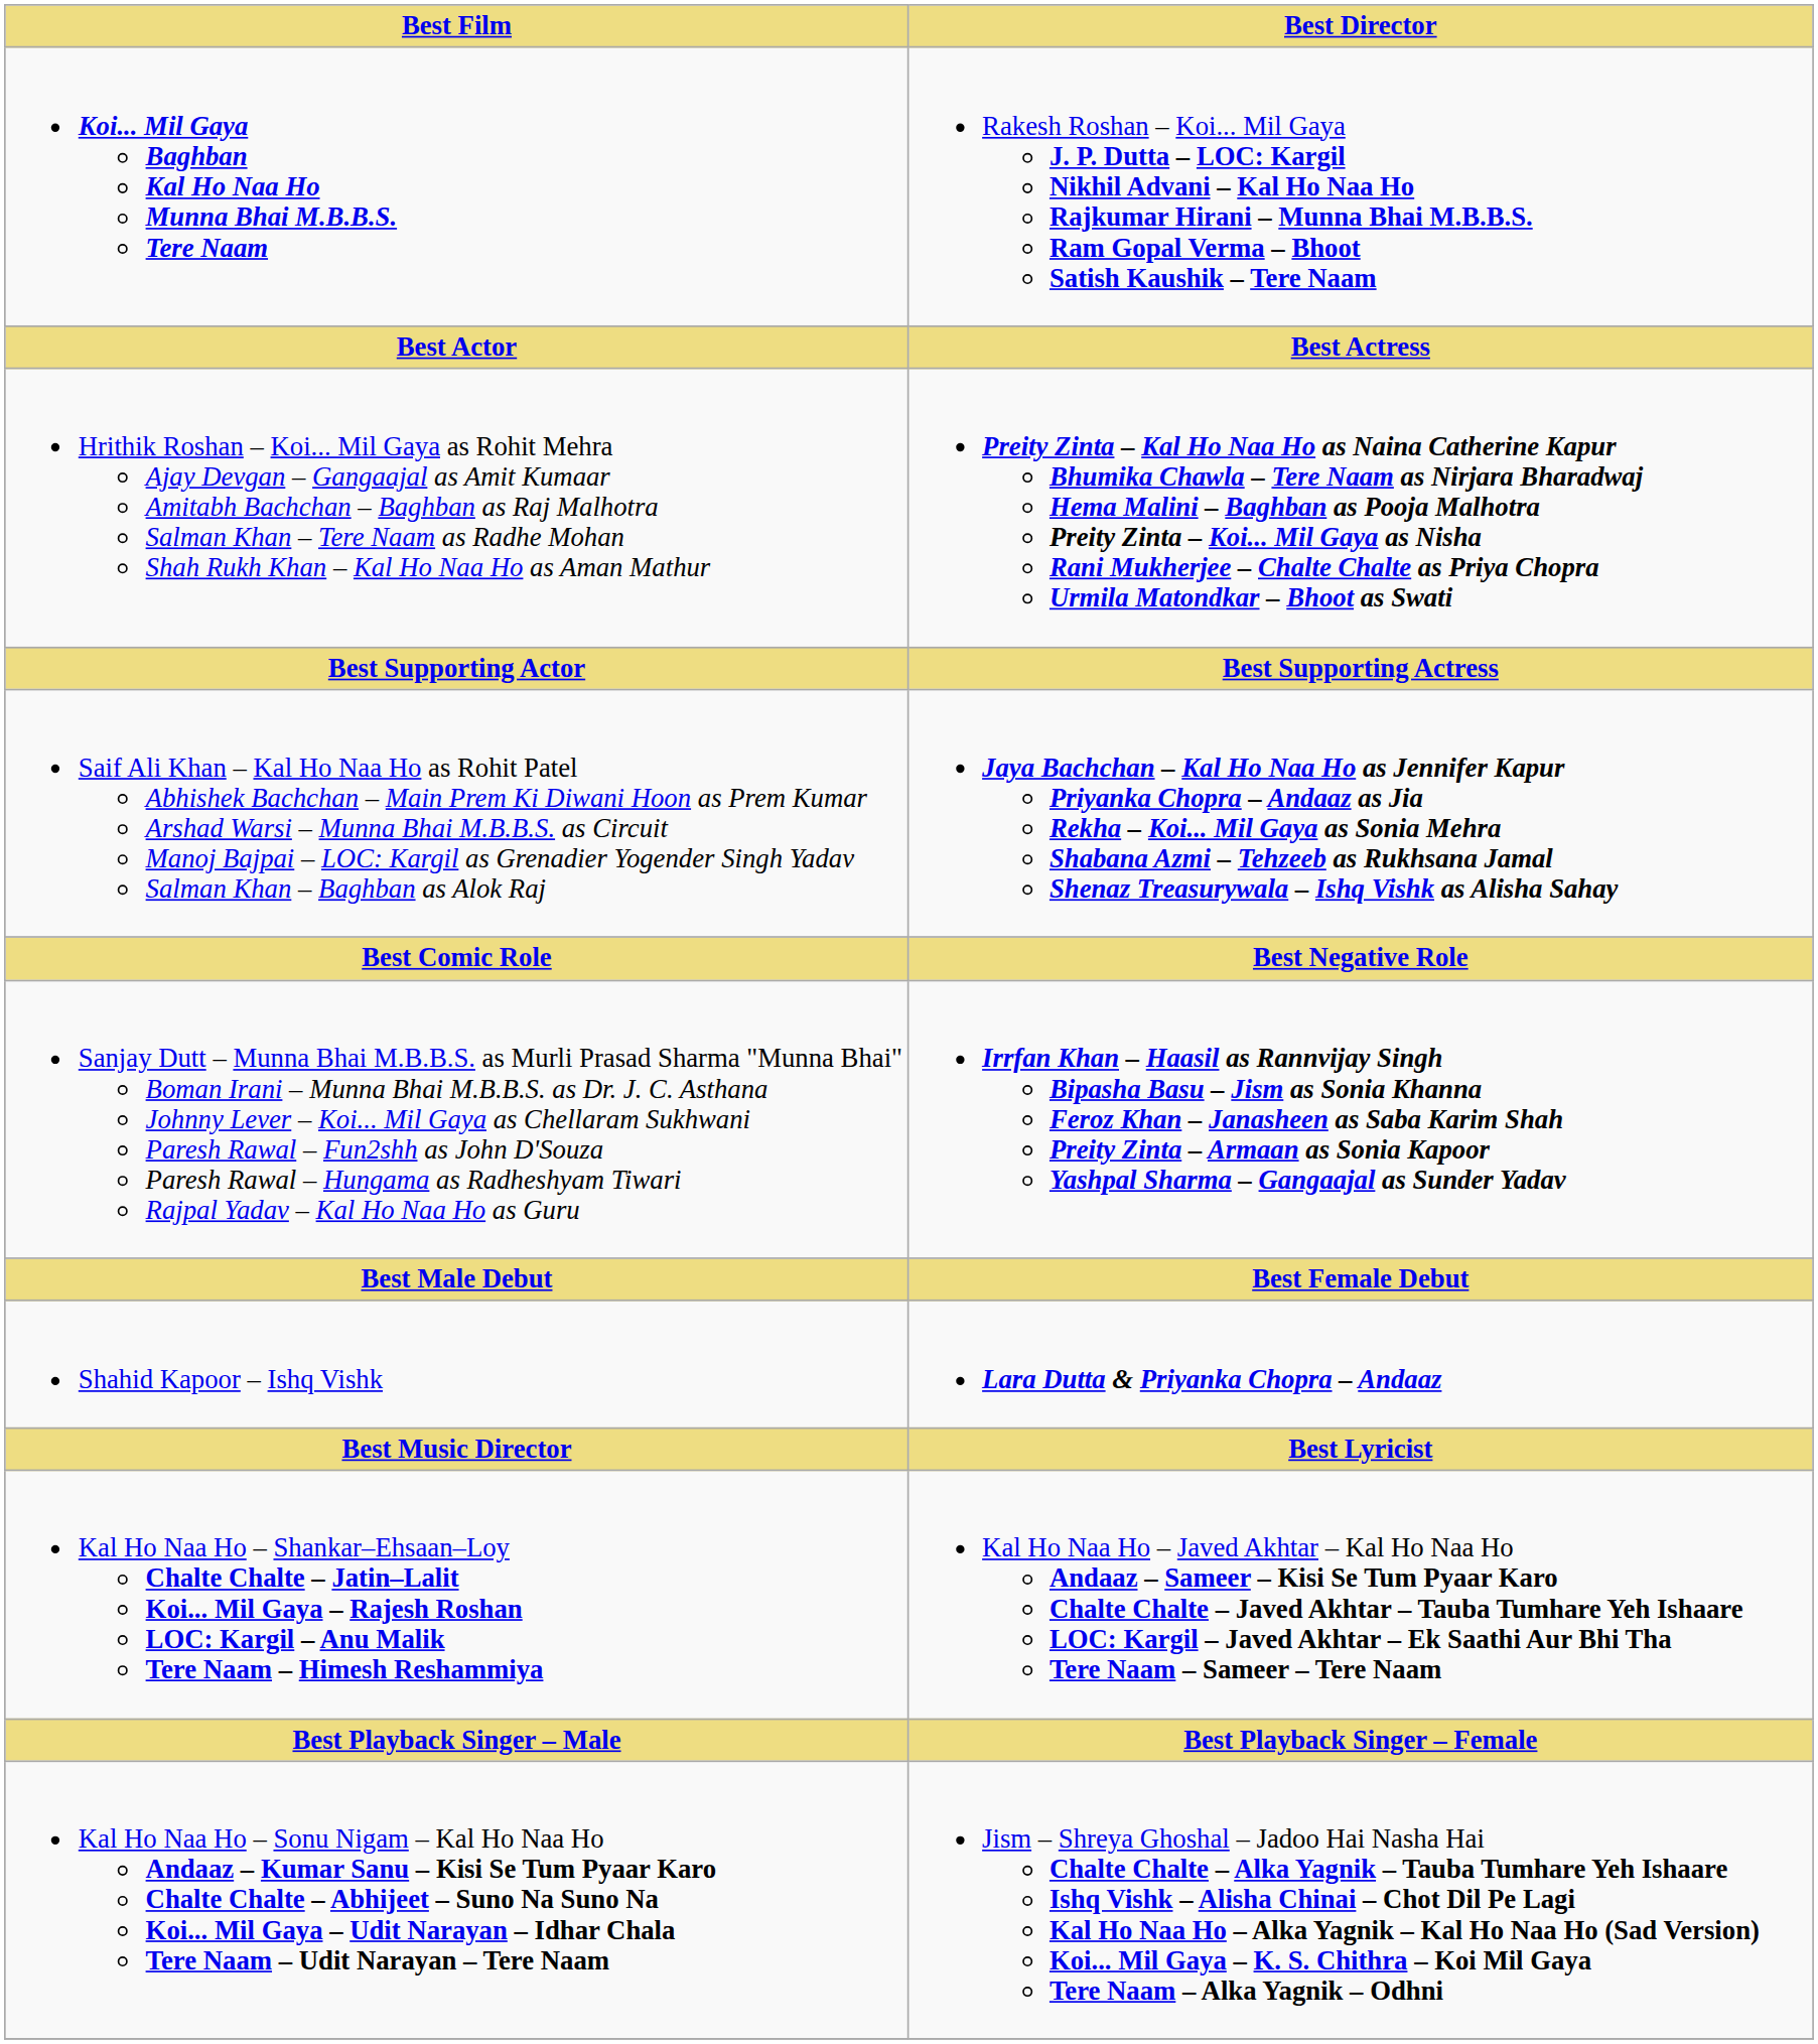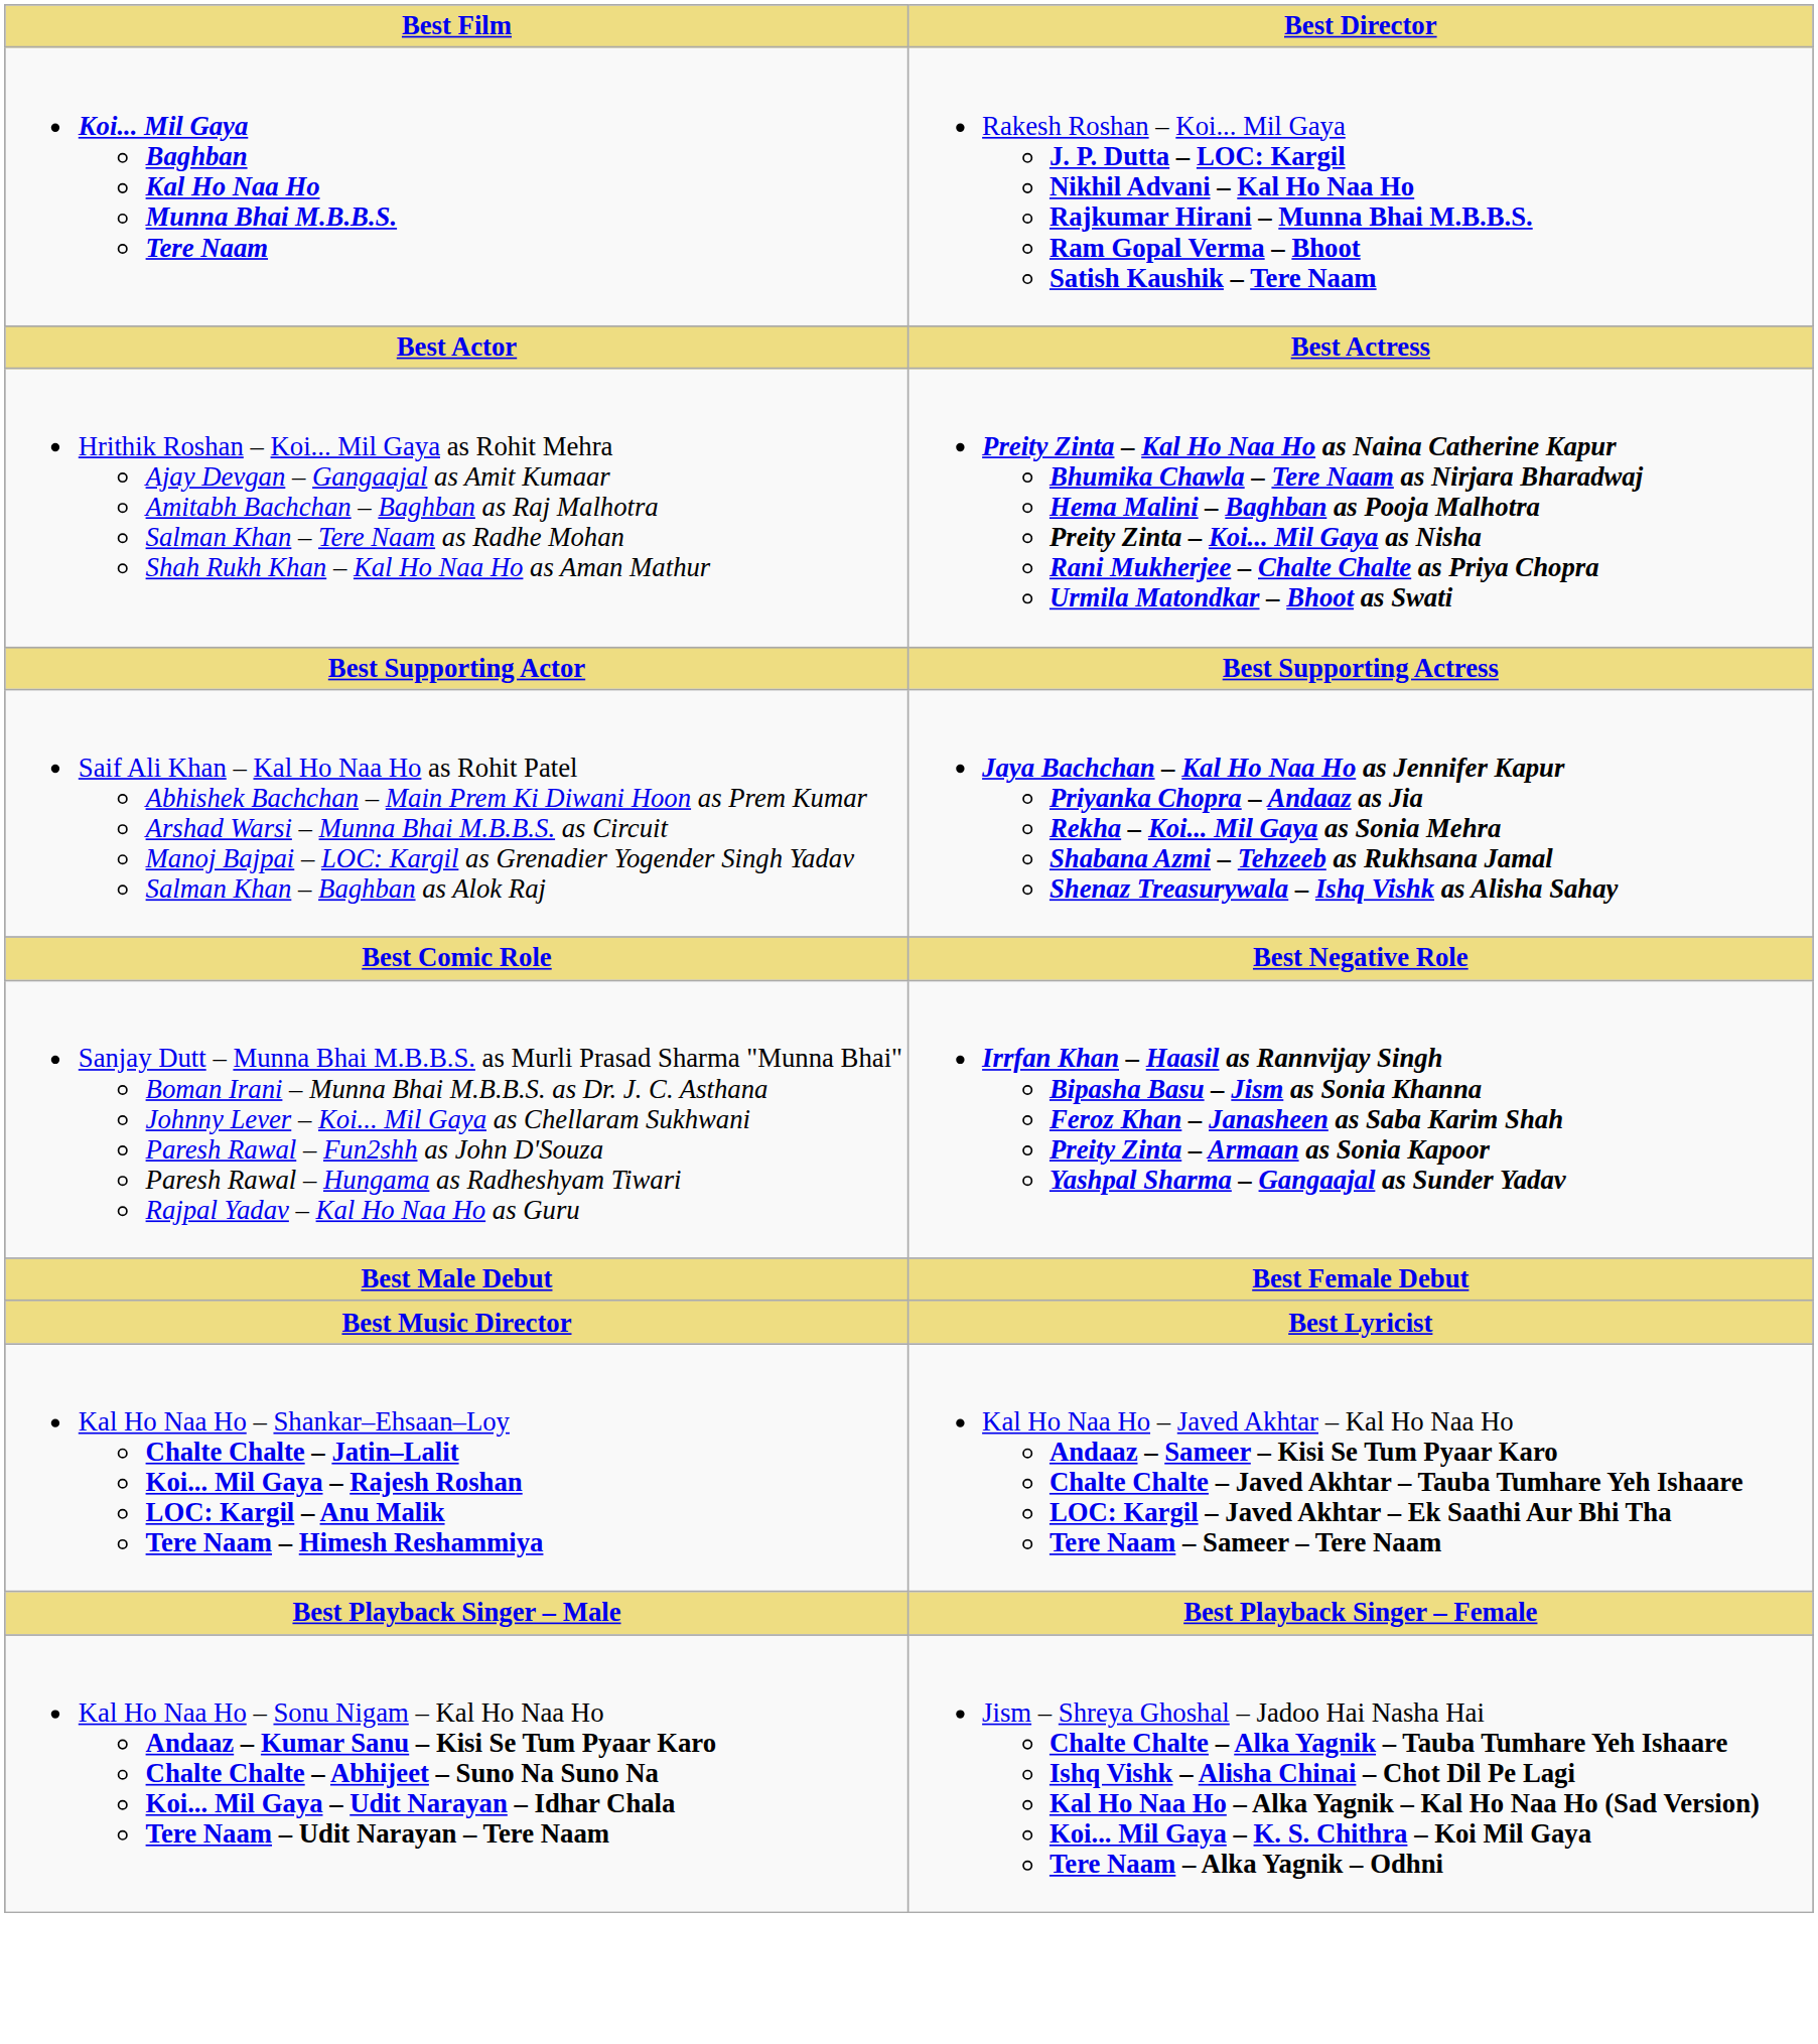 <table class="wikitable">
 <tr>
 <th style="background:#EEDD82; width:50%;"><a href='#'>Best Film</a></th>
 <th style="background:#EEDD82; width:50%;"><a href='#'>Best Director</a></th>
 </tr>
 <tr>
 <td valign="top"><br><ul><li><strong> <em><a href='#'>Koi... Mil Gaya </a><strong><em><ul><li></em><a href='#'>Baghban</a><em></li><li></em><a href='#'>Kal Ho Naa Ho</a><em></li><li></em><a href='#'>Munna Bhai M.B.B.S.</a><em></li><li></em><a href='#'>Tere Naam</a><em></li></ul></li></ul></td>
 <td valign="top"><br><ul><li></strong> </em><a href='#'>Rakesh Roshan</a> – <a href='#'>Koi... Mil Gaya</a><em> <strong><ul><li></em><a href='#'>J. P. Dutta</a> – <a href='#'>LOC: Kargil</a><em></li><li></em><a href='#'>Nikhil Advani</a> – <a href='#'>Kal Ho Naa Ho</a><em></li><li></em><a href='#'>Rajkumar Hirani</a> – <a href='#'>Munna Bhai M.B.B.S.</a><em></li><li></em><a href='#'>Ram Gopal Verma</a> – <a href='#'>Bhoot</a><em></li><li></em><a href='#'>Satish Kaushik</a> – <a href='#'>Tere Naam</a><em></li></ul></li></ul></td>
 </tr>
 <tr>
 <th style="background:#EEDD82;"><a href='#'>Best Actor</a></th>
 <th style="background:#EEDD82;"><a href='#'>Best Actress</a></th>
 </tr>
 <tr>
 <td valign="top"><br><ul><li></strong> </em><a href='#'>Hrithik Roshan</a> – <a href='#'>Koi... Mil Gaya</a> as Rohit Mehra</em></strong><ul><li><em><a href='#'>Ajay Devgan</a> – <a href='#'>Gangaajal</a> as Amit Kumaar</em></li><li><em><a href='#'>Amitabh Bachchan</a> – <a href='#'>Baghban</a> as Raj Malhotra</em></li><li><em><a href='#'>Salman Khan</a> – <a href='#'>Tere Naam</a> as Radhe Mohan</em></li><li><em><a href='#'>Shah Rukh Khan</a> – <a href='#'>Kal Ho Naa Ho</a> as Aman Mathur</em></li></ul></li></ul></td>
 <td valign="top"><br><ul><li><strong> <em><a href='#'>Preity Zinta</a> – <a href='#'>Kal Ho Naa Ho</a> as Naina Catherine Kapur<strong><em><ul><li></em><a href='#'>Bhumika Chawla</a> – <a href='#'>Tere Naam</a> as Nirjara Bharadwaj<em></li><li></em><a href='#'>Hema Malini</a> – <a href='#'>Baghban</a> as Pooja Malhotra<em></li><li></em>Preity Zinta – <a href='#'>Koi... Mil Gaya</a> as Nisha<em></li><li></em><a href='#'>Rani Mukherjee</a> – <a href='#'>Chalte Chalte</a> as Priya Chopra<em></li><li></em><a href='#'>Urmila Matondkar</a> – <a href='#'>Bhoot</a> as Swati<em></li></ul></li></ul></td>
 </tr>
 <tr>
 <th style="background:#EEDD82;"><a href='#'>Best Supporting Actor</a></th>
 <th style="background:#EEDD82;"><a href='#'>Best Supporting Actress</a></th>
 </tr>
 <tr>
 <td valign="top"><br><ul><li></strong> </em><a href='#'>Saif Ali Khan</a> – <a href='#'>Kal Ho Naa Ho</a> as Rohit Patel</em></strong><ul><li><em><a href='#'>Abhishek Bachchan</a> – <a href='#'>Main Prem Ki Diwani Hoon</a> as Prem Kumar</em></li><li><em><a href='#'>Arshad Warsi</a> – <a href='#'>Munna Bhai M.B.B.S.</a> as Circuit</em></li><li><em><a href='#'>Manoj Bajpai</a> – <a href='#'>LOC: Kargil</a> as Grenadier Yogender Singh Yadav</em></li><li><em><a href='#'>Salman Khan</a> – <a href='#'>Baghban</a> as Alok Raj</em></li></ul></li></ul></td>
 <td valign="top"><br><ul><li><strong> <em><a href='#'>Jaya Bachchan</a> – <a href='#'>Kal Ho Naa Ho</a> as Jennifer Kapur<strong><em><ul><li></em><a href='#'>Priyanka Chopra</a> – <a href='#'>Andaaz</a> as Jia<em></li><li></em><a href='#'>Rekha</a> – <a href='#'>Koi... Mil Gaya</a> as Sonia Mehra<em></li><li></em><a href='#'>Shabana Azmi</a> – <a href='#'>Tehzeeb</a> as Rukhsana Jamal<em></li><li></em><a href='#'>Shenaz Treasurywala</a> – <a href='#'>Ishq Vishk</a> as Alisha Sahay<em></li></ul></li></ul></td>
 </tr>
 <tr>
 <th style="background:#EEDD82;"><a href='#'>Best Comic Role</a></th>
 <th style="background:#EEDD82;"><a href='#'>Best Negative Role</a></th>
 </tr>
 <tr>
 <td valign="top"><br><ul><li></strong> </em><a href='#'>Sanjay Dutt</a> – <a href='#'>Munna Bhai M.B.B.S.</a>  as Murli Prasad Sharma "Munna Bhai"</em></strong><ul><li><em><a href='#'>Boman Irani</a> – Munna Bhai M.B.B.S. as Dr. J. C. Asthana</em></li><li><em><a href='#'>Johnny Lever</a> – <a href='#'>Koi... Mil Gaya</a> as Chellaram Sukhwani</em></li><li><em><a href='#'>Paresh Rawal</a> – <a href='#'>Fun2shh</a> as John D'Souza</em></li><li><em>Paresh Rawal – <a href='#'>Hungama</a> as Radheshyam Tiwari</em></li><li><em><a href='#'>Rajpal Yadav</a> – <a href='#'>Kal Ho Naa Ho</a> as Guru</em></li></ul></li></ul></td>
 <td valign="top"><br><ul><li><strong> <em><a href='#'>Irrfan Khan</a> – <a href='#'>Haasil</a> as Rannvijay Singh<strong><em><ul><li></em><a href='#'>Bipasha Basu</a> – <a href='#'>Jism</a> as Sonia Khanna<em></li><li></em><a href='#'>Feroz Khan</a> – <a href='#'>Janasheen</a> as Saba Karim Shah<em></li><li></em><a href='#'>Preity Zinta</a> – <a href='#'>Armaan</a> as Sonia Kapoor<em></li><li></em><a href='#'>Yashpal Sharma</a> – <a href='#'>Gangaajal</a> as Sunder Yadav<em></li></ul></li></ul></td>
 </tr>
 <tr>
 <th style="background:#EEDD82;"><a href='#'>Best Male Debut</a></th>
 <th style="background:#EEDD82;"><a href='#'>Best Female Debut</a></th>
 </tr>
 <tr>
-<td valign="top"><br><ul><li></em></strong><a href='#'>Shahid Kapoor</a> – <a href='#'>Ishq Vishk</a></em> </strong></li></ul></td>
-<td valign="top"><br><ul><li><strong><em><a href='#'>Lara Dutta</a> &<em> </em><a href='#'>Priyanka Chopra</a> – <a href='#'>Andaaz</a><em> <strong></li></ul></td>
-</tr>
-<tr>
 <th style="background:#EEDD82;"><a href='#'>Best Music Director</a></th>
 <th style="background:#EEDD82;"><a href='#'>Best Lyricist</a></th>
 </tr>
 <tr>
 <td valign="top"><br><ul><li></strong> </em><a href='#'>Kal Ho Naa Ho</a> – <a href='#'>Shankar–Ehsaan–Loy</a><em> <strong><ul><li></em><a href='#'>Chalte Chalte</a> – <a href='#'>Jatin–Lalit</a><em></li><li></em><a href='#'>Koi... Mil Gaya</a> – <a href='#'>Rajesh Roshan</a><em></li><li></em><a href='#'>LOC: Kargil</a> – <a href='#'>Anu Malik</a><em></li><li></em><a href='#'>Tere Naam</a> – <a href='#'>Himesh Reshammiya</a><em></li></ul></li></ul></td>
 <td valign="top"><br><ul><li></strong> </em><a href='#'>Kal Ho Naa Ho</a> – <a href='#'>Javed Akhtar</a> – Kal Ho Naa Ho<em> <strong><ul><li></em><a href='#'>Andaaz</a> – <a href='#'>Sameer</a> – Kisi Se Tum Pyaar Karo<em></li><li></em><a href='#'>Chalte Chalte</a> – Javed Akhtar – Tauba Tumhare Yeh Ishaare<em></li><li></em><a href='#'>LOC: Kargil</a> – Javed Akhtar – Ek Saathi Aur Bhi Tha<em></li><li></em><a href='#'>Tere Naam</a> – Sameer – Tere Naam<em></li></ul></li></ul></td>
 </tr>
 <tr>
 <th style="background:#EEDD82;"><a href='#'>Best Playback Singer – Male</a></th>
 <th style="background:#EEDD82;"><a href='#'>Best Playback Singer – Female</a></th>
 </tr>
 <tr>
 <td valign="top"><br><ul><li></strong> </em><a href='#'>Kal Ho Naa Ho</a> – <a href='#'>Sonu Nigam</a> – Kal Ho Naa Ho<em> <strong><ul><li></em><a href='#'>Andaaz</a> – <a href='#'>Kumar Sanu</a> – Kisi Se Tum Pyaar Karo<em></li><li></em><a href='#'>Chalte Chalte</a> – <a href='#'>Abhijeet</a> – Suno Na Suno Na<em></li><li></em><a href='#'>Koi... Mil Gaya</a> – <a href='#'>Udit Narayan</a> – Idhar Chala<em></li><li></em><a href='#'>Tere Naam</a> – Udit Narayan – Tere Naam<em></li></ul></li></ul></td>
 <td valign="top"><br><ul><li></strong> </em><a href='#'>Jism</a> – <a href='#'>Shreya Ghoshal</a> – Jadoo Hai Nasha Hai<em> <strong><ul><li></em><a href='#'>Chalte Chalte</a> – <a href='#'>Alka Yagnik</a> – Tauba Tumhare Yeh Ishaare<em></li><li></em><a href='#'>Ishq Vishk</a> – <a href='#'>Alisha Chinai</a> – Chot Dil Pe Lagi<em></li><li></em><a href='#'>Kal Ho Naa Ho</a> – Alka Yagnik – Kal Ho Naa Ho (Sad Version)<em></li><li></em><a href='#'>Koi... Mil Gaya</a> – <a href='#'>K. S. Chithra</a> – Koi Mil Gaya<em></li><li></em><a href='#'>Tere Naam</a> – Alka Yagnik – Odhni<em></li></ul></li></ul></td>
 </tr>
 <tr>
 </tr>
 </table>
